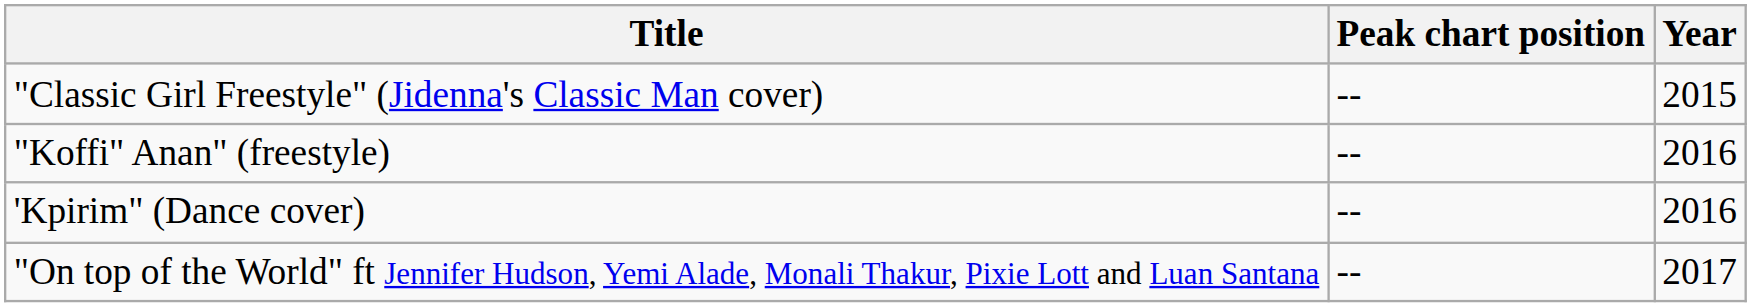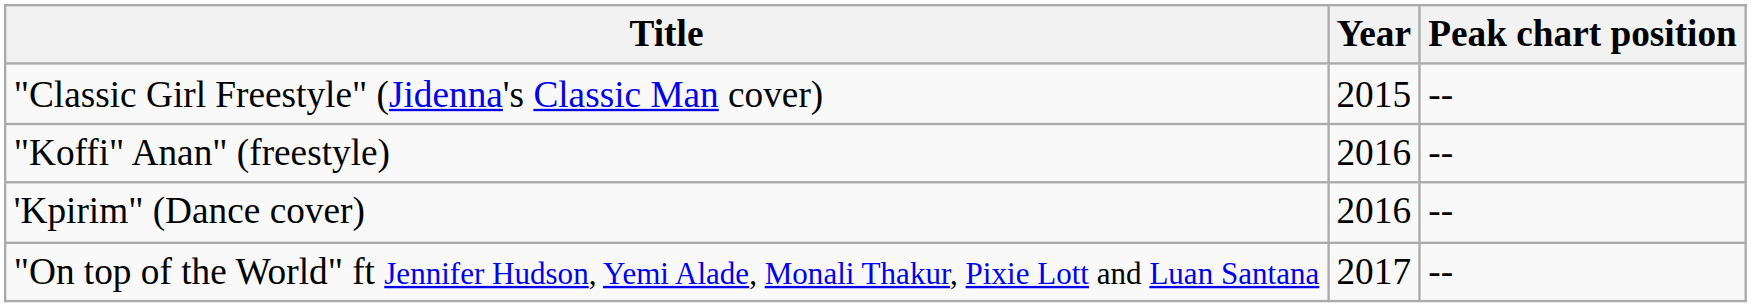 <table class="wikitable">
 <tr>
 <th>Title</th>
+<th>Year</th>
 <th>Peak chart position</th>
-<th>Year</th>
 </tr>
 <tr>
 <td>"Classic Girl Freestyle" (<a href='#'>Jidenna</a>'s <a href='#'>Classic Man</a> cover)</td>
+<td>2015</td>
 <td>--</td>
-<td>2015</td>
 </tr>
 <tr>
 <td>"Koffi" Anan" (freestyle)</td>
+<td>2016</td>
 <td>--</td>
-<td>2016</td>
 </tr>
 <tr>
 <td>'Kpirim" (Dance cover)</td>
+<td>2016</td>
 <td>--</td>
-<td>2016</td>
 </tr>
 <tr>
 <td>"On top of the World" ft <small><a href='#'>Jennifer Hudson</a>, <a href='#'>Yemi Alade</a>, <a href='#'>Monali Thakur</a>, <a href='#'>Pixie Lott</a> and <a href='#'>Luan Santana</a></small></td>
+<td>2017</td>
 <td>--</td>
-<td>2017</td>
 </tr>
 </table>
